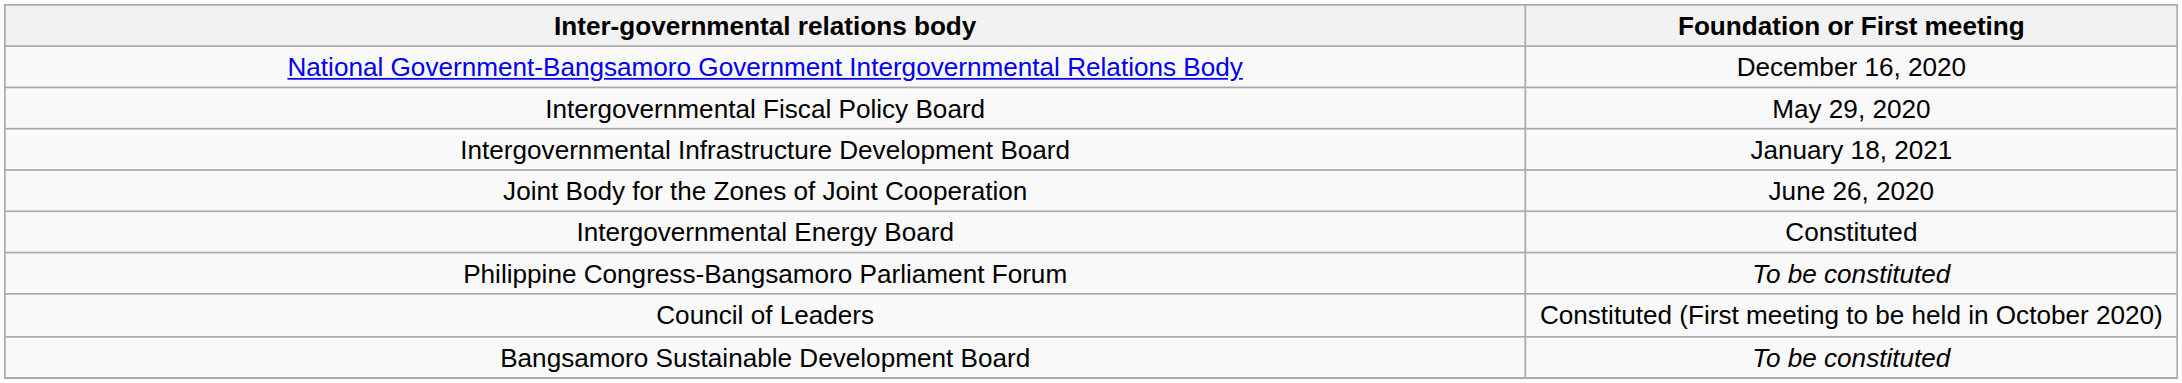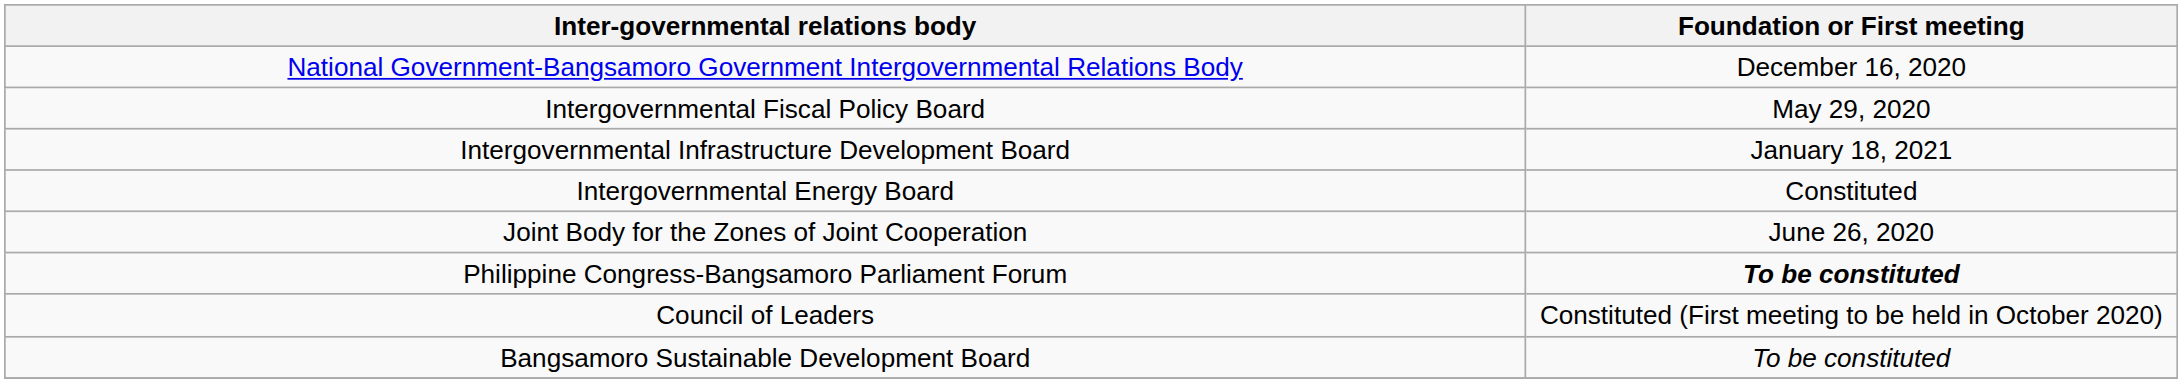 <table class="wikitable" style="text-align: center; font-size:95%;" width=100%>
 <tr>
 <th width=70%>Inter-governmental relations body</th>
 <th width=30%>Foundation or First meeting</th>
 </tr>
 <tr>
 <td><a href='#'>National Government-Bangsamoro Government Intergovernmental Relations Body</a></td>
 <td>December 16, 2020</td>
 </tr>
 <tr>
 <td>Intergovernmental Fiscal Policy Board</td>
 <td>May 29, 2020</td>
 </tr>
 <tr>
 <td>Intergovernmental Infrastructure Development Board</td>
 <td>January 18, 2021</td>
 </tr>
 <tr>
+<td>Intergovernmental Energy Board</td>
+<td>Constituted</td>
+</tr>
+<tr>
 <td>Joint Body for the Zones of Joint Cooperation</td>
 <td>June 26, 2020</td>
 </tr>
 <tr>
-<td>Intergovernmental Energy Board</td>
-<td>Constituted</td>
-</tr>
-<tr>
 <td>Philippine Congress-Bangsamoro Parliament Forum</td>
-<td><em>To be constituted</em></td>
+<td><strong><em>To be constituted</em></strong></td>
 </tr>
 <tr>
 <td>Council of Leaders</td>
 <td>Constituted (First meeting to be held in October 2020)</td>
 </tr>
 <tr>
 <td>Bangsamoro Sustainable Development Board</td>
 <td><em>To be constituted</em></td>
 </tr>
 <tr>
 </tr>
 </table>
